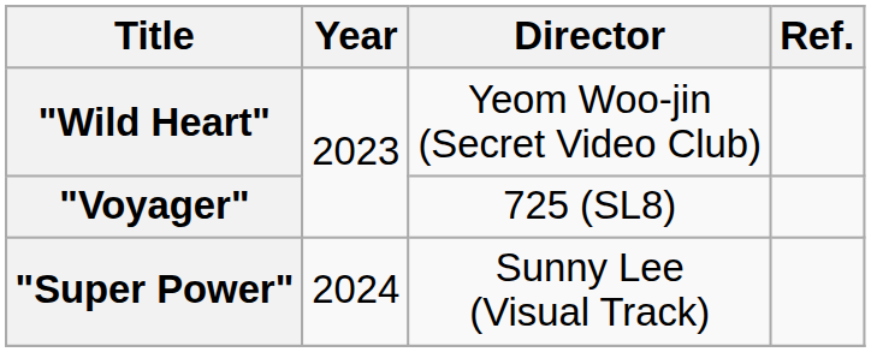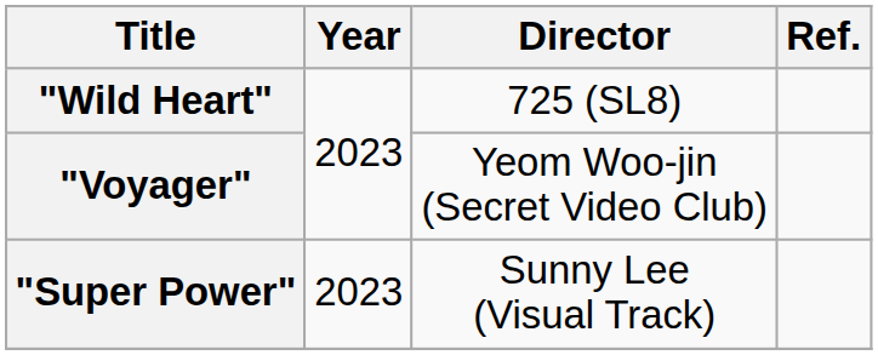 <table class="wikitable plainrowheaders" style="text-align:center; table-layout:fixed; margin-right:0">
 <tr>
 <th>Title</th>
 <th>Year</th>
 <th>Director</th>
 <th>Ref.</th>
 </tr>
 <tr>
 <th scope="row">"Wild Heart"</th>
 <td rowspan="2">2023</td>
+<td>725 (SL8)</td>
+<td></td>
+</tr>
+<tr>
+<th scope="row">"Voyager"</th>
 <td>Yeom Woo-jin<br>(Secret Video Club)</td>
 <td></td>
 </tr>
 <tr>
-<th scope="row">"Voyager"</th>
-<td>725 (SL8)</td>
-<td></td>
-</tr>
-<tr>
 <th scope="row">"Super Power"</th>
-<td>2024</td>
+<td>2023</td>
 <td>Sunny Lee<br>(Visual Track)</td>
 <td></td>
 </tr>
 <tr>
 </tr>
 </table>
